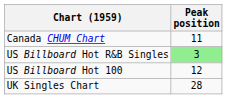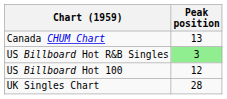 <table class="wikitable sortable">
 <tr>
 <th>Chart (1959)</th>
 <th>Peak<br>position</th>
 </tr>
 <tr>
 <td>Canada <em><a href='#'>CHUM Chart</a></em></td>
-<td align="center">11</td>
+<td align="center">13</td>
 </tr>
 <tr>
 <td>US <em>Billboard</em> Hot R&B Singles</td>
 <td align="center" style="background: lightgreen;">3</td>
 </tr>
 <tr>
 <td>US <em>Billboard</em> Hot 100</td>
 <td align="center">12</td>
 </tr>
 <tr>
 <td>UK Singles Chart</td>
 <td align="center">28</td>
 </tr>
 </table>
